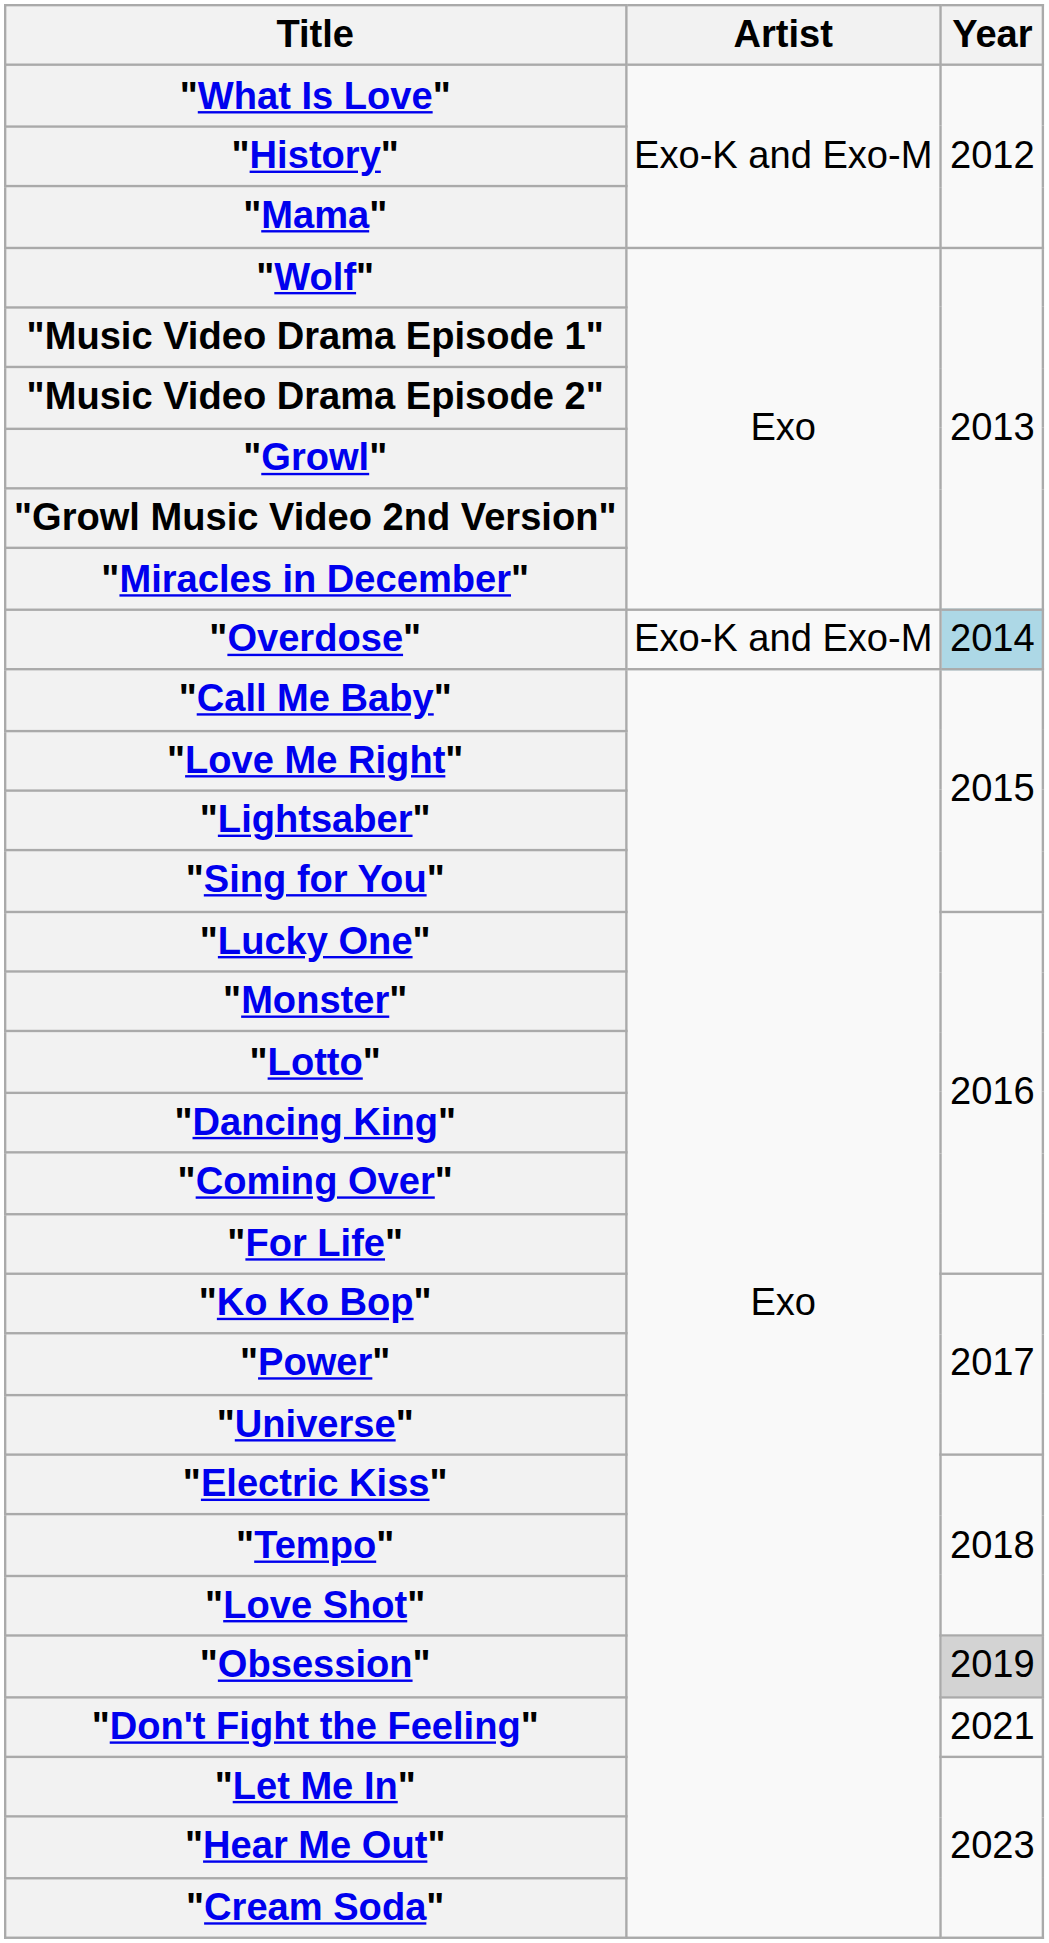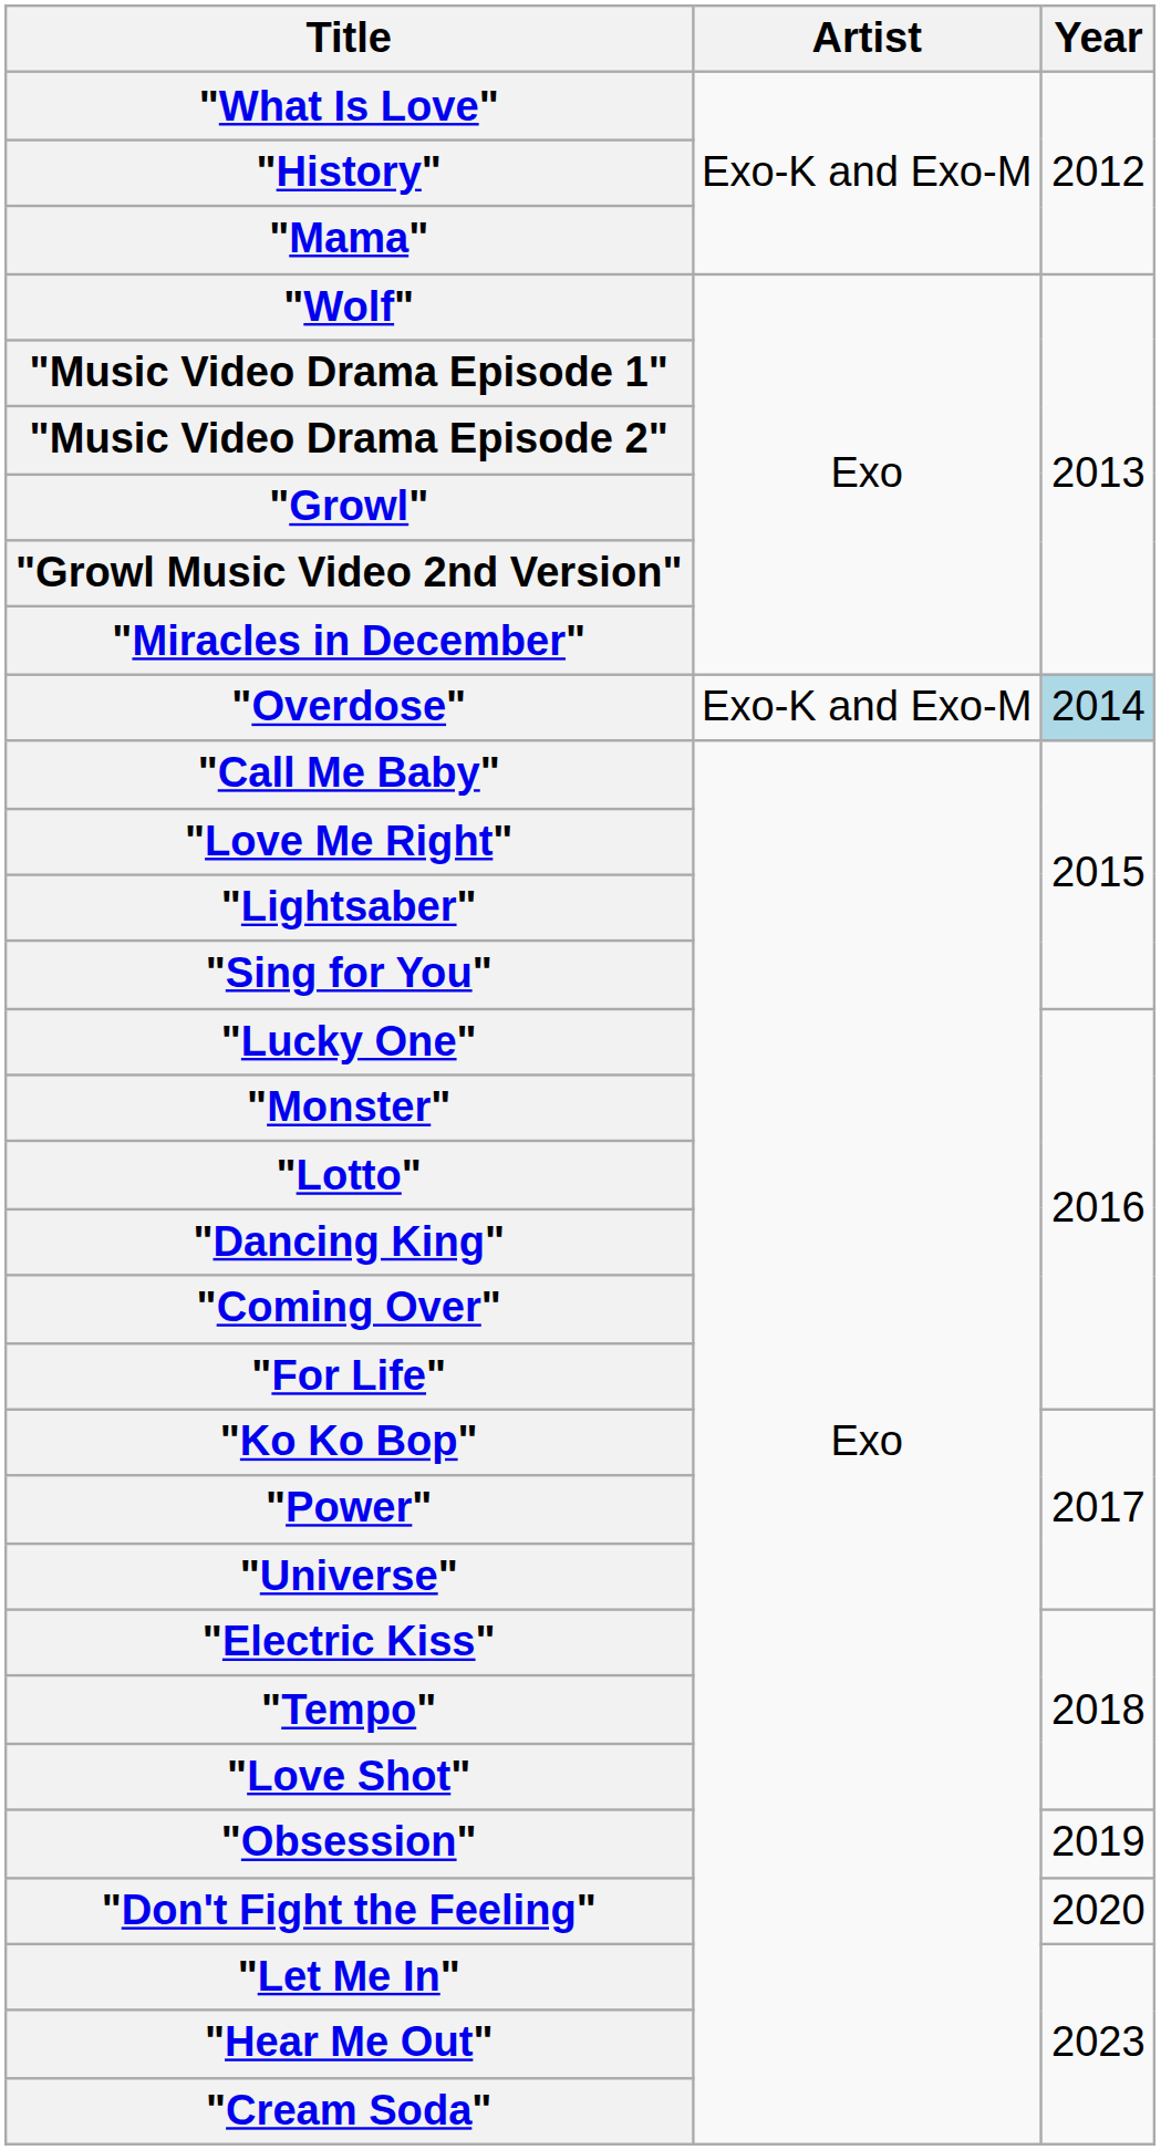 <table class="wikitable plainrowheaders" style="text-align:center;">
 <tr>
 <th scope="col">Title</th>
 <th scope="col">Artist</th>
 <th scope="col">Year</th>
 </tr>
 <tr>
 <th scope=row>"<a href='#'>What Is Love</a>"</th>
 <td rowspan="3">Exo-K and Exo-M</td>
 <td rowspan="3">2012</td>
 </tr>
 <tr>
 <th scope=row>"<a href='#'>History</a>"</th>
 </tr>
 <tr>
 <th scope=row>"<a href='#'>Mama</a>"</th>
 </tr>
 <tr>
 <th scope=row>"<a href='#'>Wolf</a>"</th>
 <td rowspan="6">Exo</td>
 <td rowspan="6">2013</td>
 </tr>
 <tr>
 <th scope=row>"Music Video Drama Episode 1"</th>
 </tr>
 <tr>
 <th scope=row>"Music Video Drama Episode 2"</th>
 </tr>
 <tr>
 <th scope=row>"<a href='#'>Growl</a>"</th>
 </tr>
 <tr>
 <th scope=row>"Growl Music Video 2nd Version"</th>
 </tr>
 <tr>
 <th scope=row>"<a href='#'>Miracles in December</a>"</th>
 </tr>
 <tr>
 <th scope=row>"<a href='#'>Overdose</a>"</th>
 <td>Exo-K and Exo-M</td>
 <td style="background: lightblue;">2014</td>
 </tr>
 <tr>
 <th scope=row>"<a href='#'>Call Me Baby</a>"</th>
 <td rowspan="21">Exo</td>
 <td rowspan="4">2015</td>
 </tr>
 <tr>
 <th scope=row>"<a href='#'>Love Me Right</a>"</th>
 </tr>
 <tr>
 <th scope=row>"<a href='#'>Lightsaber</a>"</th>
 </tr>
 <tr>
 <th scope=row>"<a href='#'>Sing for You</a>"</th>
 </tr>
 <tr>
 <th scope=row>"<a href='#'>Lucky One</a>"</th>
 <td rowspan="6">2016</td>
 </tr>
 <tr>
 <th scope=row>"<a href='#'>Monster</a>"</th>
 </tr>
 <tr>
 <th scope=row>"<a href='#'>Lotto</a>"</th>
 </tr>
 <tr>
 <th scope=row>"<a href='#'>Dancing King</a>" </th>
 </tr>
 <tr>
 <th scope=row>"<a href='#'>Coming Over</a>"</th>
 </tr>
 <tr>
 <th scope=row>"<a href='#'>For Life</a>"</th>
 </tr>
 <tr>
 <th scope=row>"<a href='#'>Ko Ko Bop</a>"</th>
 <td rowspan="3">2017</td>
 </tr>
 <tr>
 <th scope=row>"<a href='#'>Power</a>"</th>
 </tr>
 <tr>
 <th scope=row>"<a href='#'>Universe</a>"</th>
 </tr>
 <tr>
 <th scope=row>"<a href='#'>Electric Kiss</a>"</th>
 <td rowspan="3">2018</td>
 </tr>
 <tr>
 <th scope=row>"<a href='#'>Tempo</a>"</th>
 </tr>
 <tr>
 <th scope=row>"<a href='#'>Love Shot</a>"</th>
 </tr>
 <tr>
 <th scope=row>"<a href='#'>Obsession</a>"</th>
-<td style="background: lightgrey;">2019</td>
+<td>2019</td>
 </tr>
 <tr>
 <th scope=row>"<a href='#'>Don't Fight the Feeling</a>"</th>
-<td>2021</td>
+<td>2020</td>
 </tr>
 <tr>
 <th scope=row>"<a href='#'>Let Me In</a>"</th>
 <td rowspan="3">2023</td>
 </tr>
 <tr>
 <th scope=row>"<a href='#'>Hear Me Out</a>"</th>
 </tr>
 <tr>
 <th scope=row>"<a href='#'>Cream Soda</a>"</th>
 </tr>
 </table>
